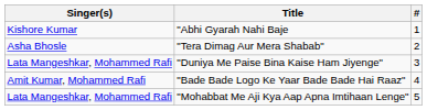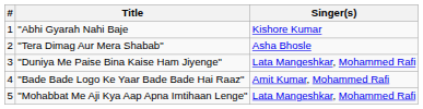 <table class="wikitable">
 <tr>
+<th>#</th>
+<th>Title</th>
 <th>Singer(s)</th>
-<th>Title</th>
-<th>#</th>
 </tr>
 <tr>
+<td>1</td>
+<td>"Abhi Gyarah Nahi Baje</td>
 <td><a href='#'>Kishore Kumar</a></td>
-<td>"Abhi Gyarah Nahi Baje</td>
-<td>1</td>
 </tr>
 <tr>
+<td>2</td>
+<td>"Tera Dimag Aur Mera Shabab"</td>
 <td><a href='#'>Asha Bhosle</a></td>
-<td>"Tera Dimag Aur Mera Shabab"</td>
-<td>2</td>
 </tr>
 <tr>
+<td>3</td>
+<td>"Duniya Me Paise Bina Kaise Ham Jiyenge"</td>
 <td><a href='#'>Lata Mangeshkar</a>, <a href='#'>Mohammed Rafi</a></td>
-<td>"Duniya Me Paise Bina Kaise Ham Jiyenge"</td>
-<td>3</td>
 </tr>
 <tr>
+<td>4</td>
+<td>"Bade Bade Logo Ke Yaar Bade Bade Hai Raaz"</td>
 <td><a href='#'>Amit Kumar</a>, <a href='#'>Mohammed Rafi</a></td>
-<td>"Bade Bade Logo Ke Yaar Bade Bade Hai Raaz"</td>
-<td>4</td>
 </tr>
 <tr>
+<td>5</td>
+<td>"Mohabbat Me Aji Kya Aap Apna Imtihaan Lenge"</td>
 <td><a href='#'>Lata Mangeshkar</a>, <a href='#'>Mohammed Rafi</a></td>
-<td>"Mohabbat Me Aji Kya Aap Apna Imtihaan Lenge"</td>
-<td>5</td>
 </tr>
 </table>
